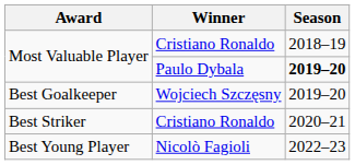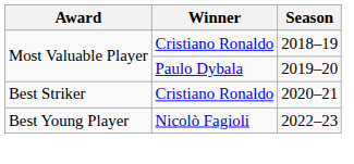 <table class="wikitable">
 <tr>
 <th>Award</th>
 <th>Winner</th>
 <th>Season</th>
 </tr>
 <tr>
 <td rowspan=2>Most Valuable Player</td>
 <td> <a href='#'>Cristiano Ronaldo</a></td>
 <td>2018–19</td>
 </tr>
 <tr>
 <td> <a href='#'>Paulo Dybala</a></td>
-<td><strong>2019–20</strong></td>
-</tr>
-<tr>
-<td>Best Goalkeeper</td>
-<td> <a href='#'>Wojciech Szczęsny</a></td>
 <td>2019–20</td>
 </tr>
 <tr>
 <td>Best Striker</td>
 <td> <a href='#'>Cristiano Ronaldo</a></td>
 <td>2020–21</td>
 </tr>
 <tr>
 <td>Best Young Player</td>
 <td> <a href='#'>Nicolò Fagioli</a></td>
 <td>2022–23</td>
 </tr>
 </table>
